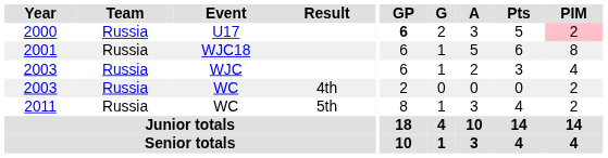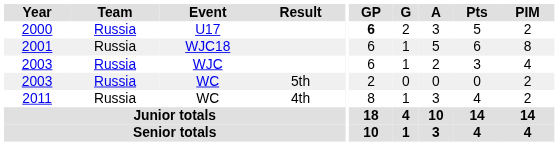 <table border="0" cellpadding="1" cellspacing="0" ID="Table3" style="text-align:center; width:40em">
 <tr ALIGN="center" bgcolor="#e0e0e0">
 <th>Year</th>
 <th>Team</th>
 <th>Event</th>
 <th>Result</th>
 <th rowspan="99" bgcolor="#ffffff"></th>
 <th>GP</th>
 <th>G</th>
 <th>A</th>
 <th>Pts</th>
 <th>PIM</th>
 </tr>
 <tr>
 <td><a href='#'>2000</a></td>
 <td><a href='#'>Russia</a></td>
 <td><a href='#'>U17</a></td>
 <td></td>
 <td><strong>6</strong></td>
 <td>2</td>
 <td>3</td>
 <td>5</td>
-<td style="background: pink;">2</td>
+<td>2</td>
 </tr>
 <tr bgcolor="#f0f0f0">
 <td><a href='#'>2001</a></td>
 <td>Russia</td>
 <td><a href='#'>WJC18</a></td>
 <td></td>
 <td>6</td>
 <td>1</td>
 <td>5</td>
 <td>6</td>
 <td>8</td>
 </tr>
 <tr>
 <td><a href='#'>2003</a></td>
 <td><a href='#'>Russia</a></td>
 <td><a href='#'>WJC</a></td>
 <td></td>
 <td>6</td>
 <td>1</td>
 <td>2</td>
 <td>3</td>
 <td>4</td>
 </tr>
 <tr bgcolor="#f0f0f0">
 <td><a href='#'>2003</a></td>
 <td><a href='#'>Russia</a></td>
 <td><a href='#'>WC</a></td>
-<td>4th</td>
+<td>5th</td>
 <td>2</td>
 <td>0</td>
 <td>0</td>
 <td>0</td>
 <td>2</td>
 </tr>
 <tr>
 <td><a href='#'>2011</a></td>
 <td>Russia</td>
 <td>WC</td>
-<td>5th</td>
+<td>4th</td>
 <td>8</td>
 <td>1</td>
 <td>3</td>
 <td>4</td>
 <td>2</td>
 </tr>
 <tr bgcolor="#e0e0e0">
 <th colspan="4">Junior totals</th>
 <th>18</th>
 <th>4</th>
 <th>10</th>
 <th>14</th>
 <th>14</th>
 </tr>
 <tr bgcolor="#e0e0e0">
 <th colspan="4">Senior totals</th>
 <th>10</th>
 <th>1</th>
 <th>3</th>
 <th>4</th>
 <th>4</th>
 </tr>
 </table>
